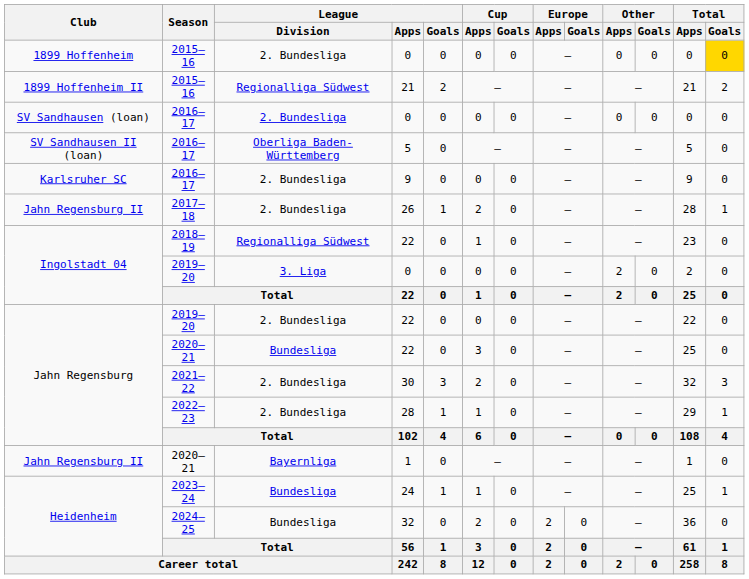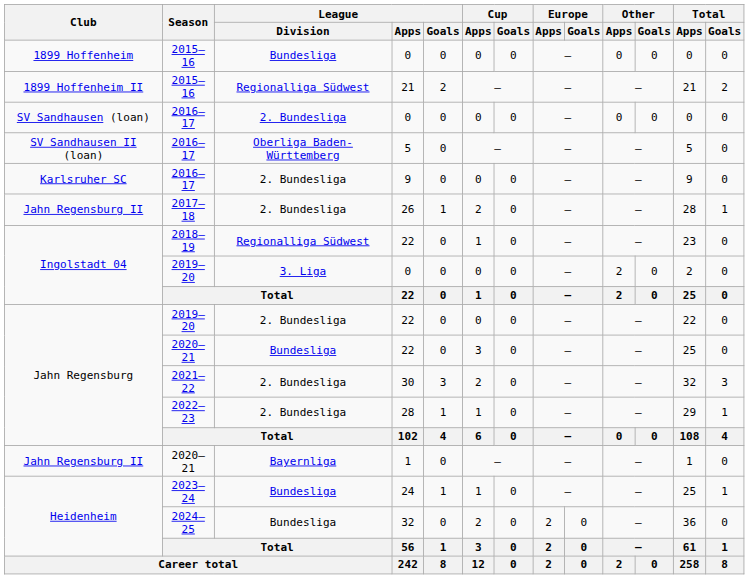 <table class="wikitable" style="text-align:center">
 <tr>
 <th rowspan="2">Club</th>
 <th rowspan="2">Season</th>
 <th colspan="3">League</th>
 <th colspan="2">Cup</th>
 <th colspan="2">Europe</th>
 <th colspan="2">Other</th>
 <th colspan="2">Total</th>
 </tr>
 <tr>
 <th>Division</th>
 <th>Apps</th>
 <th>Goals</th>
 <th>Apps</th>
 <th>Goals</th>
 <th>Apps</th>
 <th>Goals</th>
 <th>Apps</th>
 <th>Goals</th>
 <th>Apps</th>
 <th>Goals</th>
 </tr>
 <tr>
 <td><a href='#'>1899 Hoffenheim</a></td>
 <td><a href='#'>2015–16</a></td>
-<td>2. Bundesliga</td>
+<td><a href='#'>Bundesliga</a></td>
 <td>0</td>
 <td>0</td>
 <td>0</td>
 <td>0</td>
 <td colspan="2">—</td>
 <td>0</td>
 <td>0</td>
 <td>0</td>
-<td style="background: gold;">0</td>
+<td>0</td>
 </tr>
 <tr>
 <td><a href='#'>1899 Hoffenheim II</a></td>
 <td><a href='#'>2015–16</a></td>
 <td><a href='#'>Regionalliga Südwest</a></td>
 <td>21</td>
 <td>2</td>
 <td colspan="2">—</td>
 <td colspan="2">—</td>
 <td colspan="2">—</td>
 <td>21</td>
 <td>2</td>
 </tr>
 <tr>
 <td><a href='#'>SV Sandhausen</a> (loan)</td>
 <td><a href='#'>2016–17</a></td>
 <td><a href='#'>2. Bundesliga</a></td>
 <td>0</td>
 <td>0</td>
 <td>0</td>
 <td>0</td>
 <td colspan="2">—</td>
 <td>0</td>
 <td>0</td>
 <td>0</td>
 <td>0</td>
 </tr>
 <tr>
 <td><a href='#'>SV Sandhausen II</a> (loan)</td>
 <td><a href='#'>2016–17</a></td>
 <td><a href='#'>Oberliga Baden-Württemberg</a></td>
 <td>5</td>
 <td>0</td>
 <td colspan="2">—</td>
 <td colspan="2">—</td>
 <td colspan="2">—</td>
 <td>5</td>
 <td>0</td>
 </tr>
 <tr>
 <td><a href='#'>Karlsruher SC</a></td>
 <td><a href='#'>2016–17</a></td>
 <td>2. Bundesliga</td>
 <td>9</td>
 <td>0</td>
 <td>0</td>
 <td>0</td>
 <td colspan="2">—</td>
 <td colspan="2">—</td>
 <td>9</td>
 <td>0</td>
 </tr>
 <tr>
 <td><a href='#'>Jahn Regensburg II</a></td>
 <td><a href='#'>2017–18</a></td>
 <td>2. Bundesliga</td>
 <td>26</td>
 <td>1</td>
 <td>2</td>
 <td>0</td>
 <td colspan="2">—</td>
 <td colspan="2">—</td>
 <td>28</td>
 <td>1</td>
 </tr>
 <tr>
 <td rowspan="3"><a href='#'>Ingolstadt 04</a></td>
 <td><a href='#'>2018–19</a></td>
 <td><a href='#'>Regionalliga Südwest</a></td>
 <td>22</td>
 <td>0</td>
 <td>1</td>
 <td>0</td>
 <td colspan="2">—</td>
 <td colspan="2">—</td>
 <td>23</td>
 <td>0</td>
 </tr>
 <tr>
 <td><a href='#'>2019–20</a></td>
 <td><a href='#'>3. Liga</a></td>
 <td>0</td>
 <td>0</td>
 <td>0</td>
 <td>0</td>
 <td colspan="2">—</td>
 <td>2</td>
 <td>0</td>
 <td>2</td>
 <td>0</td>
 </tr>
 <tr>
 <th colspan="2">Total</th>
 <th>22</th>
 <th>0</th>
 <th>1</th>
 <th>0</th>
 <th colspan="2">—</th>
 <th>2</th>
 <th>0</th>
 <th>25</th>
 <th>0</th>
 </tr>
 <tr>
 <td rowspan="5">Jahn Regensburg</td>
 <td><a href='#'>2019–20</a></td>
 <td>2. Bundesliga</td>
 <td>22</td>
 <td>0</td>
 <td>0</td>
 <td>0</td>
 <td colspan="2">—</td>
 <td colspan="2">—</td>
 <td>22</td>
 <td>0</td>
 </tr>
 <tr>
 <td><a href='#'>2020–21</a></td>
 <td><a href='#'>Bundesliga</a></td>
 <td>22</td>
 <td>0</td>
 <td>3</td>
 <td>0</td>
 <td colspan="2">—</td>
 <td colspan="2">—</td>
 <td>25</td>
 <td>0</td>
 </tr>
 <tr>
 <td><a href='#'>2021–22</a></td>
 <td>2. Bundesliga</td>
 <td>30</td>
 <td>3</td>
 <td>2</td>
 <td>0</td>
 <td colspan="2">—</td>
 <td colspan="2">—</td>
 <td>32</td>
 <td>3</td>
 </tr>
 <tr>
 <td><a href='#'>2022–23</a></td>
 <td>2. Bundesliga</td>
 <td>28</td>
 <td>1</td>
 <td>1</td>
 <td>0</td>
 <td colspan="2">—</td>
 <td colspan="2">—</td>
 <td>29</td>
 <td>1</td>
 </tr>
 <tr>
 <th colspan="2">Total</th>
 <th>102</th>
 <th>4</th>
 <th>6</th>
 <th>0</th>
 <th colspan="2">—</th>
 <th>0</th>
 <th>0</th>
 <th>108</th>
 <th>4</th>
 </tr>
 <tr>
 <td><a href='#'>Jahn Regensburg II</a></td>
 <td>2020–21</td>
 <td><a href='#'>Bayernliga</a></td>
 <td>1</td>
 <td>0</td>
 <td colspan="2">—</td>
 <td colspan="2">—</td>
 <td colspan="2">—</td>
 <td>1</td>
 <td>0</td>
 </tr>
 <tr>
 <td rowspan="3"><a href='#'>Heidenheim</a></td>
 <td><a href='#'>2023–24</a></td>
 <td><a href='#'>Bundesliga</a></td>
 <td>24</td>
 <td>1</td>
 <td>1</td>
 <td>0</td>
 <td colspan="2">—</td>
 <td colspan="2">—</td>
 <td>25</td>
 <td>1</td>
 </tr>
 <tr>
 <td><a href='#'>2024–25</a></td>
 <td>Bundesliga</td>
 <td>32</td>
 <td>0</td>
 <td>2</td>
 <td>0</td>
 <td>2</td>
 <td>0</td>
 <td colspan="2">—</td>
 <td>36</td>
 <td>0</td>
 </tr>
 <tr>
 <th colspan="2">Total</th>
 <th>56</th>
 <th>1</th>
 <th>3</th>
 <th>0</th>
 <th>2</th>
 <th>0</th>
 <th colspan="2">—</th>
 <th>61</th>
 <th>1</th>
 </tr>
 <tr>
 <th colspan="3">Career total</th>
 <th>242</th>
 <th>8</th>
 <th>12</th>
 <th>0</th>
 <th>2</th>
 <th>0</th>
 <th>2</th>
 <th>0</th>
 <th>258</th>
 <th>8</th>
 </tr>
 </table>
